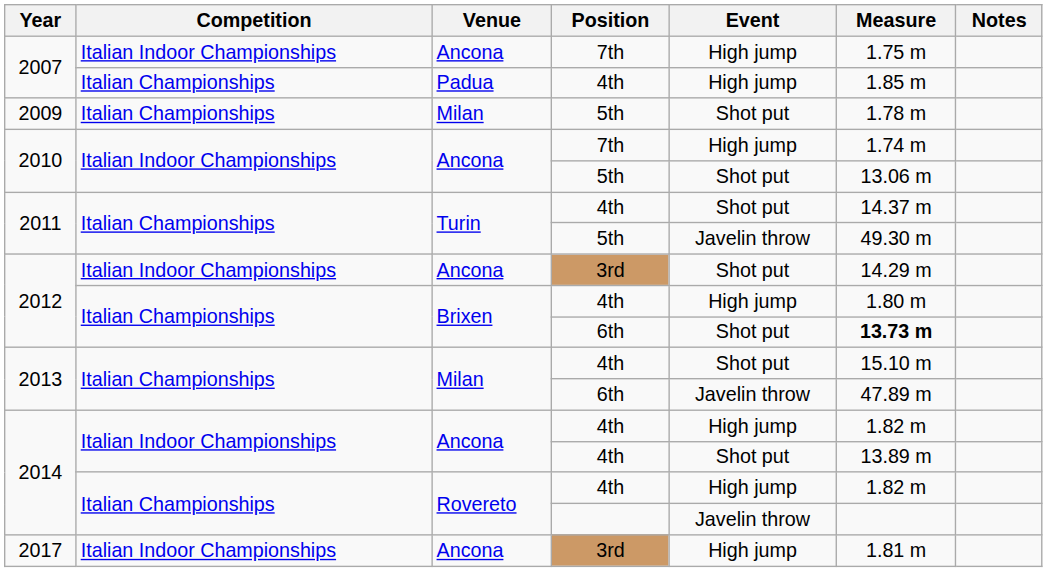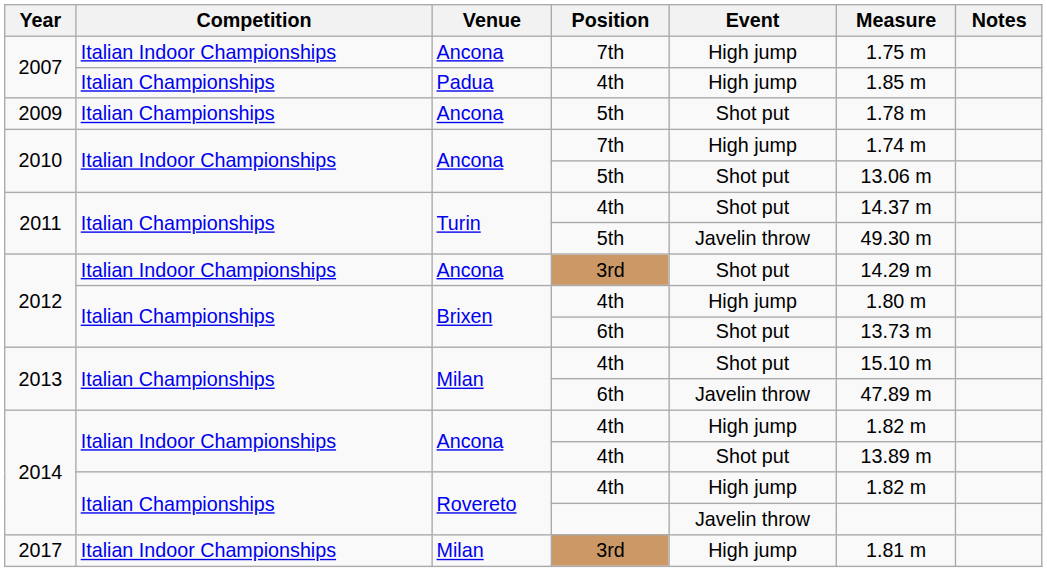 <table class="wikitable sortable" width=60% style="font-size:90%; text-align:center;">
 <tr>
 <th>Year</th>
 <th>Competition</th>
 <th>Venue</th>
 <th>Position</th>
 <th>Event</th>
 <th>Measure</th>
 <th>Notes</th>
 </tr>
 <tr>
 <td rowspan=2>2007</td>
 <td align=left><a href='#'>Italian Indoor Championships</a></td>
 <td align=left> <a href='#'>Ancona</a></td>
 <td>7th</td>
 <td>High jump</td>
 <td>1.75 m</td>
 <td></td>
 </tr>
 <tr>
 <td align=left><a href='#'>Italian Championships</a></td>
 <td align=left> <a href='#'>Padua</a></td>
 <td>4th</td>
 <td>High jump</td>
 <td>1.85 m</td>
 <td></td>
 </tr>
 <tr>
 <td>2009</td>
 <td align=left><a href='#'>Italian Championships</a></td>
-<td align=left> <a href='#'>Milan</a></td>
+<td align=left> <a href='#'>Ancona</a></td>
 <td>5th</td>
 <td>Shot put</td>
 <td>1.78 m</td>
 <td></td>
 </tr>
 <tr>
 <td rowspan=2>2010</td>
 <td rowspan=2 align=left><a href='#'>Italian Indoor Championships</a></td>
 <td rowspan=2 align=left> <a href='#'>Ancona</a></td>
 <td>7th</td>
 <td>High jump</td>
 <td>1.74 m</td>
 <td></td>
 </tr>
 <tr>
 <td>5th</td>
 <td>Shot put</td>
 <td>13.06 m</td>
 <td></td>
 </tr>
 <tr>
 <td rowspan=2>2011</td>
 <td rowspan=2 align=left><a href='#'>Italian Championships</a></td>
 <td rowspan=2 align=left> <a href='#'>Turin</a></td>
 <td>4th</td>
 <td>Shot put</td>
 <td>14.37 m</td>
 <td></td>
 </tr>
 <tr>
 <td>5th</td>
 <td>Javelin throw</td>
 <td>49.30 m</td>
 <td></td>
 </tr>
 <tr>
 <td rowspan=3>2012</td>
 <td align=left><a href='#'>Italian Indoor Championships</a></td>
 <td align=left> <a href='#'>Ancona</a></td>
 <td bgcolor=cc9966>3rd</td>
 <td>Shot put</td>
 <td>14.29 m</td>
 <td></td>
 </tr>
 <tr>
 <td rowspan=2 align=left><a href='#'>Italian Championships</a></td>
 <td rowspan=2 align=left> <a href='#'>Brixen</a></td>
 <td>4th</td>
 <td>High jump</td>
 <td>1.80 m</td>
 <td></td>
 </tr>
 <tr>
 <td>6th</td>
 <td>Shot put</td>
-<td><strong>13.73 m</strong></td>
+<td>13.73 m</td>
 <td></td>
 </tr>
 <tr>
 <td rowspan=2>2013</td>
 <td rowspan=2 align=left><a href='#'>Italian Championships</a></td>
 <td rowspan=2 align=left> <a href='#'>Milan</a></td>
 <td>4th</td>
 <td>Shot put</td>
 <td>15.10 m</td>
 <td></td>
 </tr>
 <tr>
 <td>6th</td>
 <td>Javelin throw</td>
 <td>47.89 m</td>
 <td></td>
 </tr>
 <tr>
 <td rowspan=4>2014</td>
 <td rowspan=2 align=left><a href='#'>Italian Indoor Championships</a></td>
 <td rowspan=2 align=left> <a href='#'>Ancona</a></td>
 <td>4th</td>
 <td>High jump</td>
 <td>1.82 m</td>
 <td></td>
 </tr>
 <tr>
 <td>4th</td>
 <td>Shot put</td>
 <td>13.89 m</td>
 <td></td>
 </tr>
 <tr>
 <td rowspan=2 align=left><a href='#'>Italian Championships</a></td>
 <td rowspan=2 align=left> <a href='#'>Rovereto</a></td>
 <td>4th</td>
 <td>High jump</td>
 <td>1.82 m</td>
 <td></td>
 </tr>
 <tr>
 <td></td>
 <td>Javelin throw</td>
 <td></td>
 <td></td>
 </tr>
 <tr>
 <td>2017</td>
 <td align=left><a href='#'>Italian Indoor Championships</a></td>
-<td align=left> <a href='#'>Ancona</a></td>
+<td align=left> <a href='#'>Milan</a></td>
 <td bgcolor=cc9966>3rd</td>
 <td>High jump</td>
 <td>1.81 m</td>
 <td></td>
 </tr>
 </table>
